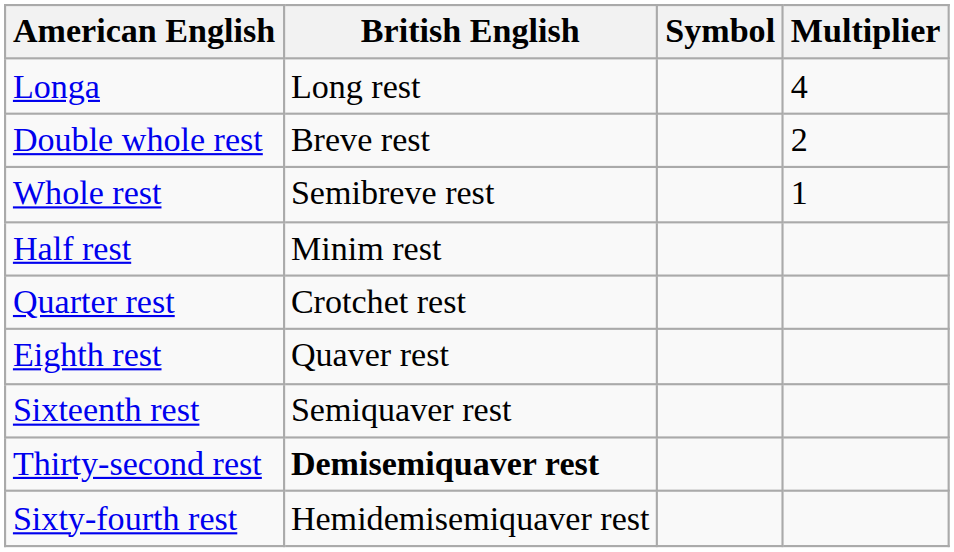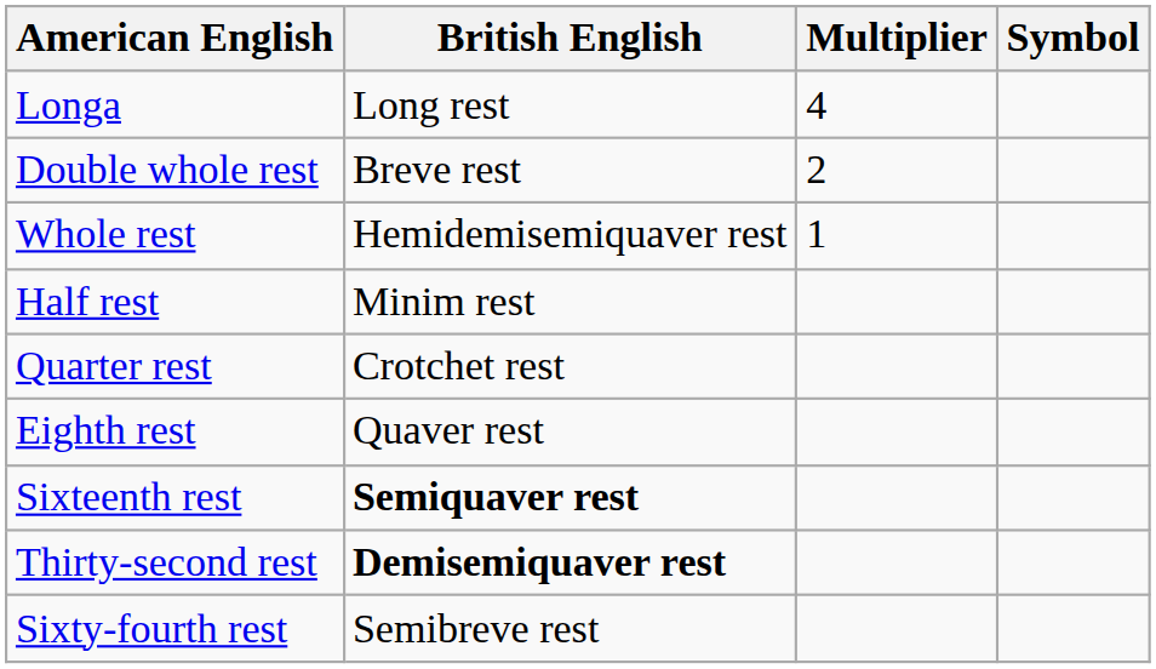 <table class="wikitable">
 <tr>
 <th>American English</th>
 <th>British English</th>
+<th>Multiplier</th>
 <th>Symbol</th>
-<th>Multiplier</th>
 </tr>
 <tr>
 <td><a href='#'>Longa</a></td>
 <td>Long rest</td>
+<td>4</td>
 <td></td>
-<td>4</td>
 </tr>
 <tr>
 <td><a href='#'>Double whole rest</a></td>
 <td>Breve rest</td>
+<td>2</td>
 <td></td>
-<td>2</td>
 </tr>
 <tr>
 <td><a href='#'>Whole rest</a></td>
-<td>Semibreve rest</td>
+<td>Hemidemisemiquaver rest</td>
+<td>1</td>
 <td></td>
-<td>1</td>
 </tr>
 <tr>
 <td><a href='#'>Half rest</a></td>
 <td>Minim rest</td>
 <td></td>
 <td></td>
 </tr>
 <tr>
 <td><a href='#'>Quarter rest</a></td>
 <td>Crotchet rest</td>
 <td></td>
 <td></td>
 </tr>
 <tr>
 <td><a href='#'>Eighth rest</a></td>
 <td>Quaver rest</td>
 <td></td>
 <td></td>
 </tr>
 <tr>
 <td><a href='#'>Sixteenth rest</a></td>
-<td>Semiquaver rest</td>
+<td><strong>Semiquaver rest</strong></td>
 <td></td>
 <td></td>
 </tr>
 <tr>
 <td><a href='#'>Thirty-second rest</a></td>
 <td><strong>Demisemiquaver rest</strong></td>
 <td></td>
 <td></td>
 </tr>
 <tr>
 <td><a href='#'>Sixty-fourth rest</a></td>
-<td>Hemidemisemiquaver rest</td>
+<td>Semibreve rest</td>
 <td></td>
 <td></td>
 </tr>
 </table>
